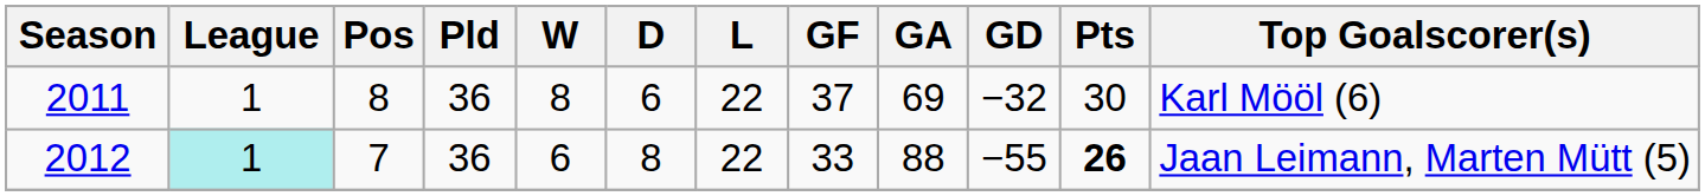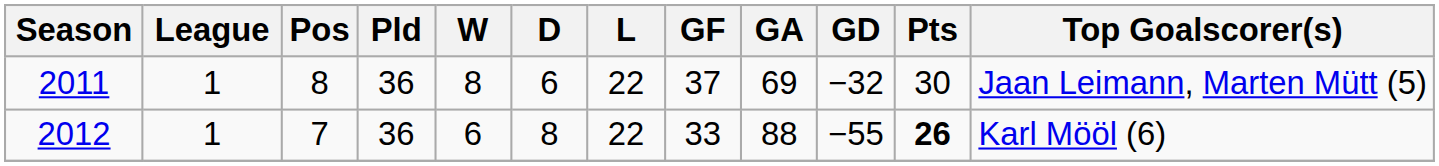 <table class="wikitable">
 <tr>
 <th width=60px>Season</th>
 <th width=60px>League</th>
 <th width=30px>Pos</th>
 <th width=30px>Pld</th>
 <th width=30px>W</th>
 <th width=30px>D</th>
 <th width=30px>L</th>
 <th width=30px>GF</th>
 <th width=30px>GA</th>
 <th width=30px>GD</th>
 <th width=30px>Pts</th>
 <th>Top Goalscorer(s)</th>
 </tr>
 <tr align=center>
 <td><a href='#'>2011</a></td>
 <td>1</td>
 <td>8</td>
 <td>36</td>
 <td>8</td>
 <td>6</td>
 <td>22</td>
 <td>37</td>
 <td>69</td>
 <td>−32</td>
 <td>30</td>
-<td align=left><a href='#'>Karl Mööl</a> (6)</td>
+<td align=left><a href='#'>Jaan Leimann</a>, <a href='#'>Marten Mütt</a> (5)</td>
 </tr>
 <tr align=center>
 <td><a href='#'>2012</a></td>
-<td style="background: paleturquoise;">1</td>
+<td>1</td>
 <td>7</td>
 <td>36</td>
 <td>6</td>
 <td>8</td>
 <td>22</td>
 <td>33</td>
 <td>88</td>
 <td>−55</td>
 <td><strong>26</strong></td>
-<td align=left><a href='#'>Jaan Leimann</a>, <a href='#'>Marten Mütt</a> (5)</td>
+<td align=left><a href='#'>Karl Mööl</a> (6)</td>
 </tr>
 <tr align=center>
 </tr>
 </table>
